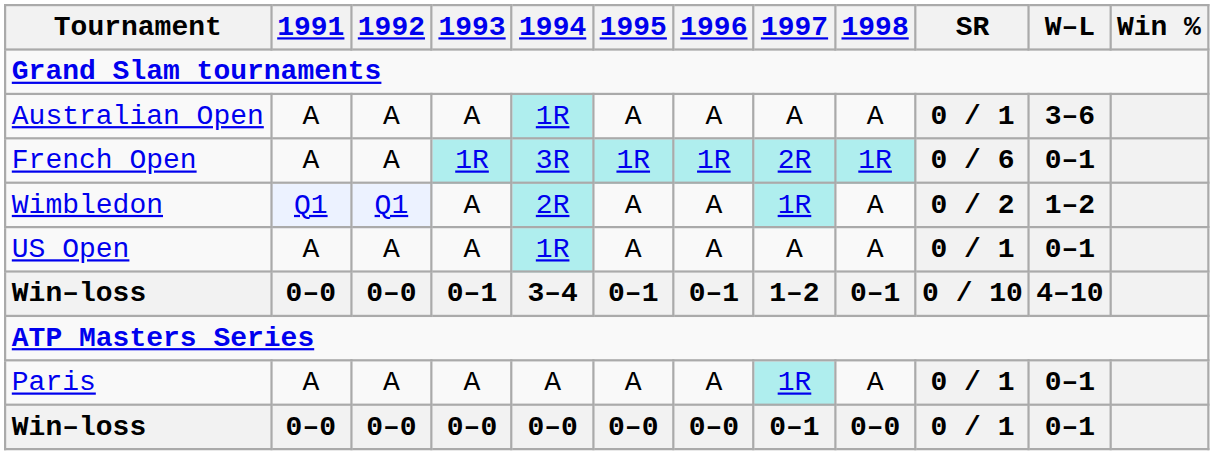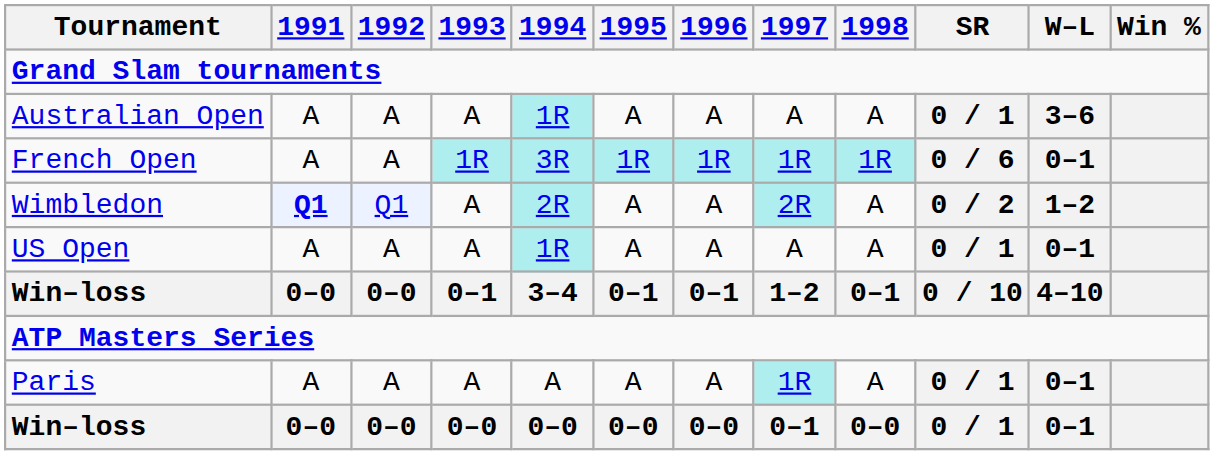 <table class=wikitable style=text-align:center;font-size:97%>
 <tr>
 <th>Tournament</th>
 <th><a href='#'>1991</a></th>
 <th><a href='#'>1992</a></th>
 <th><a href='#'>1993</a></th>
 <th><a href='#'>1994</a></th>
 <th><a href='#'>1995</a></th>
 <th><a href='#'>1996</a></th>
 <th><a href='#'>1997</a></th>
 <th><a href='#'>1998</a></th>
 <th>SR</th>
 <th>W–L</th>
 <th>Win %</th>
 </tr>
 <tr>
 <td colspan=23 align=left><strong><a href='#'>Grand Slam tournaments</a></strong></td>
 </tr>
 <tr>
 <td align=left><a href='#'>Australian Open</a></td>
 <td>A</td>
 <td>A</td>
 <td>A</td>
 <td bgcolor=afeeee><a href='#'>1R</a></td>
 <td>A</td>
 <td>A</td>
 <td>A</td>
 <td>A</td>
 <th>0 / 1</th>
 <th>3–6</th>
 <th></th>
 </tr>
 <tr>
 <td align=left><a href='#'>French Open</a></td>
 <td>A</td>
 <td>A</td>
 <td bgcolor=afeeee><a href='#'>1R</a></td>
 <td bgcolor=afeeee><a href='#'>3R</a></td>
 <td bgcolor=afeeee><a href='#'>1R</a></td>
 <td bgcolor=afeeee><a href='#'>1R</a></td>
-<td bgcolor=afeeee><a href='#'>2R</a></td>
+<td bgcolor=afeeee><a href='#'>1R</a></td>
 <td bgcolor=afeeee><a href='#'>1R</a></td>
 <th>0 / 6</th>
 <th>0–1</th>
 <th></th>
 </tr>
 <tr>
 <td align=left><a href='#'>Wimbledon</a></td>
-<td bgcolor=ecf2ff><a href='#'>Q1</a></td>
+<td bgcolor=ecf2ff><strong><a href='#'>Q1</a></strong></td>
 <td bgcolor=ecf2ff><a href='#'>Q1</a></td>
 <td>A</td>
 <td bgcolor=afeeee><a href='#'>2R</a></td>
 <td>A</td>
 <td>A</td>
-<td bgcolor=afeeee><a href='#'>1R</a></td>
+<td bgcolor=afeeee><a href='#'>2R</a></td>
 <td>A</td>
 <th>0 / 2</th>
 <th>1–2</th>
 <th></th>
 </tr>
 <tr>
 <td align=left><a href='#'>US Open</a></td>
 <td>A</td>
 <td>A</td>
 <td>A</td>
 <td bgcolor=afeeee><a href='#'>1R</a></td>
 <td>A</td>
 <td>A</td>
 <td>A</td>
 <td>A</td>
 <th>0 / 1</th>
 <th>0–1</th>
 <th></th>
 </tr>
 <tr>
 <th style=text-align:left>Win–loss</th>
 <th>0–0</th>
 <th>0–0</th>
 <th>0–1</th>
 <th>3–4</th>
 <th>0–1</th>
 <th>0–1</th>
 <th>1–2</th>
 <th>0–1</th>
 <th>0 / 10</th>
 <th>4–10</th>
 <th></th>
 </tr>
 <tr>
 <td colspan=23 align=left><strong><a href='#'>ATP Masters Series</a></strong></td>
 </tr>
 <tr>
 <td align=left><a href='#'>Paris</a></td>
 <td>A</td>
 <td>A</td>
 <td>A</td>
 <td>A</td>
 <td>A</td>
 <td>A</td>
 <td bgcolor=afeeee><a href='#'>1R</a></td>
 <td>A</td>
 <th>0 / 1</th>
 <th>0–1</th>
 <th></th>
 </tr>
 <tr>
 <th style=text-align:left>Win–loss</th>
 <th>0–0</th>
 <th>0–0</th>
 <th>0–0</th>
 <th>0–0</th>
 <th>0–0</th>
 <th>0–0</th>
 <th>0–1</th>
 <th>0–0</th>
 <th>0 / 1</th>
 <th>0–1</th>
 <th></th>
 </tr>
 </table>
